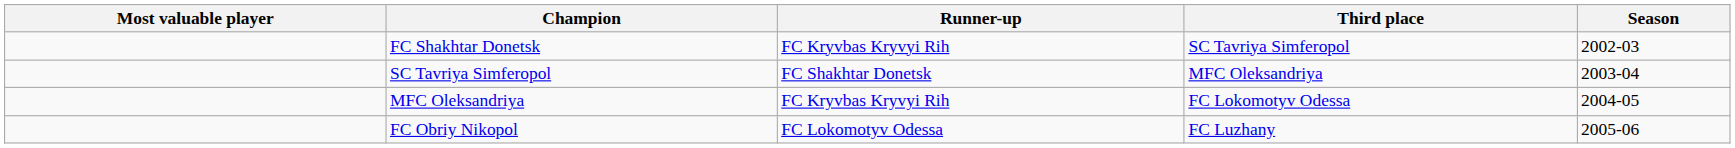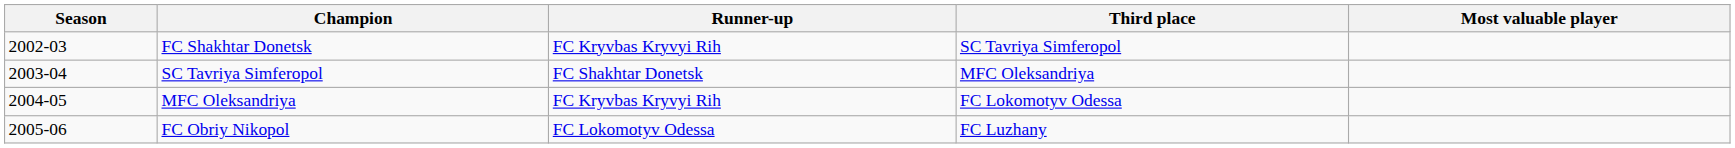 <table class="wikitable" width=100%>
 <tr>
-<th>Most valuable player</th>
+<th>Season</th>
 <th>Champion</th>
 <th>Runner-up</th>
 <th>Third place</th>
-<th>Season</th>
+<th>Most valuable player</th>
 </tr>
 <tr>
-<td></td>
+<td>2002-03</td>
 <td><a href='#'>FC Shakhtar Donetsk</a></td>
 <td><a href='#'>FC Kryvbas Kryvyi Rih</a></td>
 <td><a href='#'>SC Tavriya Simferopol</a></td>
-<td>2002-03</td>
+<td></td>
 </tr>
 <tr>
-<td></td>
+<td>2003-04</td>
 <td><a href='#'>SC Tavriya Simferopol</a></td>
 <td><a href='#'>FC Shakhtar Donetsk</a></td>
 <td><a href='#'>MFC Oleksandriya</a></td>
-<td>2003-04</td>
+<td></td>
 </tr>
 <tr>
-<td></td>
+<td>2004-05</td>
 <td><a href='#'>MFC Oleksandriya</a></td>
 <td><a href='#'>FC Kryvbas Kryvyi Rih</a></td>
 <td><a href='#'>FC Lokomotyv Odessa</a></td>
-<td>2004-05</td>
+<td></td>
 </tr>
 <tr>
-<td></td>
+<td>2005-06</td>
 <td><a href='#'>FC Obriy Nikopol</a></td>
 <td><a href='#'>FC Lokomotyv Odessa</a></td>
 <td><a href='#'>FC Luzhany</a></td>
-<td>2005-06</td>
+<td></td>
 </tr>
 </table>
